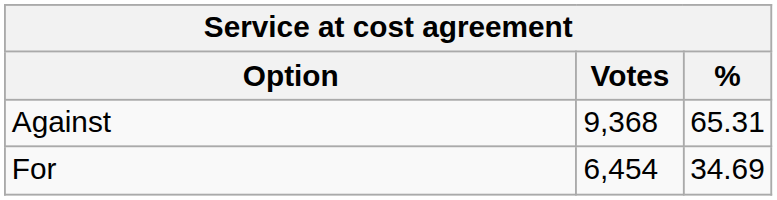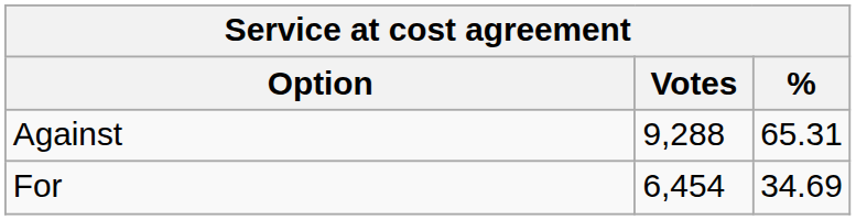 <table class="wikitable">
 <tr>
 <th colspan="3">Service at cost agreement</th>
 </tr>
 <tr>
 <th style="width: 300px">Option</th>
 <th style="width: 50px">Votes</th>
 <th style="width: 40px">%</th>
 </tr>
 <tr>
 <td>Against</td>
-<td>9,368</td>
+<td>9,288</td>
 <td>65.31</td>
 </tr>
 <tr>
 <td>For</td>
 <td>6,454</td>
 <td>34.69</td>
 </tr>
 </table>
